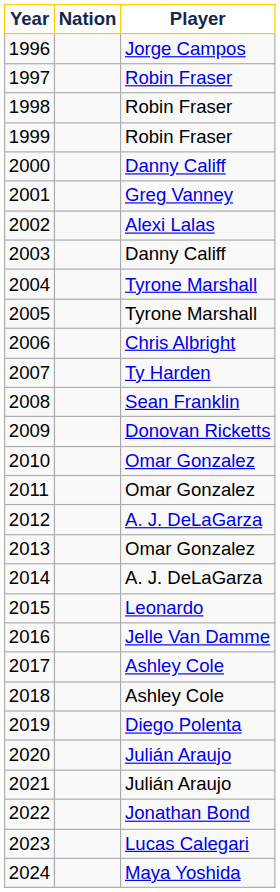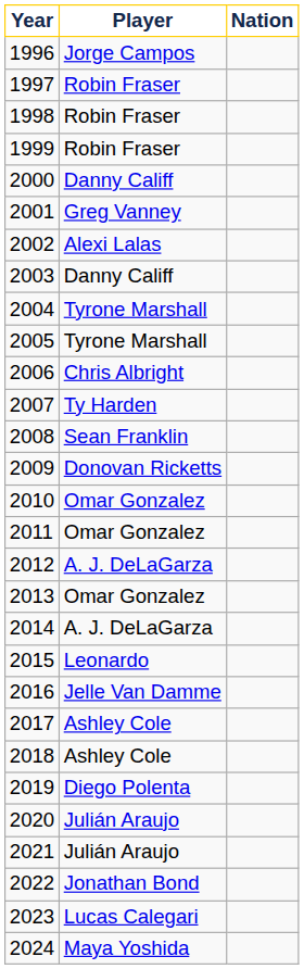 <table class="wikitable sortable mw-collapsible">
 <tr>
 <th style="background:#FFFFFF; color:#13284B; border:1px solid #FFCE02;">Year</th>
+<th style="background:#FFFFFF; color:#13284B; border:1px solid #FFCE02;">Player</th>
 <th style="background:#FFFFFF; color:#13284B; border:1px solid #FFCE02;">Nation</th>
-<th style="background:#FFFFFF; color:#13284B; border:1px solid #FFCE02;">Player</th>
 </tr>
 <tr>
 <td>1996</td>
+<td><a href='#'>Jorge Campos</a></td>
 <td></td>
-<td><a href='#'>Jorge Campos</a></td>
 </tr>
 <tr>
 <td>1997</td>
+<td><a href='#'>Robin Fraser</a></td>
 <td></td>
-<td><a href='#'>Robin Fraser</a></td>
 </tr>
 <tr>
 <td>1998</td>
+<td>Robin Fraser</td>
 <td></td>
-<td>Robin Fraser</td>
 </tr>
 <tr>
 <td>1999</td>
+<td>Robin Fraser</td>
 <td></td>
-<td>Robin Fraser</td>
 </tr>
 <tr>
 <td>2000</td>
+<td><a href='#'>Danny Califf</a></td>
 <td></td>
-<td><a href='#'>Danny Califf</a></td>
 </tr>
 <tr>
 <td>2001</td>
+<td><a href='#'>Greg Vanney</a></td>
 <td></td>
-<td><a href='#'>Greg Vanney</a></td>
 </tr>
 <tr>
 <td>2002</td>
+<td><a href='#'>Alexi Lalas</a></td>
 <td></td>
-<td><a href='#'>Alexi Lalas</a></td>
 </tr>
 <tr>
 <td>2003</td>
+<td>Danny Califf</td>
 <td></td>
-<td>Danny Califf</td>
 </tr>
 <tr>
 <td>2004</td>
+<td><a href='#'>Tyrone Marshall</a></td>
 <td></td>
-<td><a href='#'>Tyrone Marshall</a></td>
 </tr>
 <tr>
 <td>2005</td>
+<td>Tyrone Marshall</td>
 <td></td>
-<td>Tyrone Marshall</td>
 </tr>
 <tr>
 <td>2006</td>
+<td><a href='#'>Chris Albright</a></td>
 <td></td>
-<td><a href='#'>Chris Albright</a></td>
 </tr>
 <tr>
 <td>2007</td>
+<td><a href='#'>Ty Harden</a></td>
 <td></td>
-<td><a href='#'>Ty Harden</a></td>
 </tr>
 <tr>
 <td>2008</td>
+<td><a href='#'>Sean Franklin</a></td>
 <td></td>
-<td><a href='#'>Sean Franklin</a></td>
 </tr>
 <tr>
 <td>2009</td>
+<td><a href='#'>Donovan Ricketts</a></td>
 <td></td>
-<td><a href='#'>Donovan Ricketts</a></td>
 </tr>
 <tr>
 <td>2010</td>
+<td><a href='#'>Omar Gonzalez</a></td>
 <td></td>
-<td><a href='#'>Omar Gonzalez</a></td>
 </tr>
 <tr>
 <td>2011</td>
+<td>Omar Gonzalez</td>
 <td></td>
-<td>Omar Gonzalez</td>
 </tr>
 <tr>
 <td>2012</td>
+<td><a href='#'>A. J. DeLaGarza</a></td>
 <td></td>
-<td><a href='#'>A. J. DeLaGarza</a></td>
 </tr>
 <tr>
 <td>2013</td>
+<td>Omar Gonzalez</td>
 <td></td>
-<td>Omar Gonzalez</td>
 </tr>
 <tr>
 <td>2014</td>
+<td>A. J. DeLaGarza</td>
 <td></td>
-<td>A. J. DeLaGarza</td>
 </tr>
 <tr>
 <td>2015</td>
+<td><a href='#'>Leonardo</a></td>
 <td></td>
-<td><a href='#'>Leonardo</a></td>
 </tr>
 <tr>
 <td>2016</td>
+<td><a href='#'>Jelle Van Damme</a></td>
 <td></td>
-<td><a href='#'>Jelle Van Damme</a></td>
 </tr>
 <tr>
 <td>2017</td>
+<td><a href='#'>Ashley Cole</a></td>
 <td></td>
-<td><a href='#'>Ashley Cole</a></td>
 </tr>
 <tr>
 <td>2018</td>
+<td>Ashley Cole</td>
 <td></td>
-<td>Ashley Cole</td>
 </tr>
 <tr>
 <td>2019</td>
+<td><a href='#'>Diego Polenta</a></td>
 <td></td>
-<td><a href='#'>Diego Polenta</a></td>
 </tr>
 <tr>
 <td>2020</td>
+<td><a href='#'>Julián Araujo</a></td>
 <td></td>
-<td><a href='#'>Julián Araujo</a></td>
 </tr>
 <tr>
 <td>2021</td>
+<td>Julián Araujo</td>
 <td></td>
-<td>Julián Araujo</td>
 </tr>
 <tr>
 <td>2022</td>
+<td><a href='#'>Jonathan Bond</a></td>
 <td></td>
-<td><a href='#'>Jonathan Bond</a></td>
 </tr>
 <tr>
 <td>2023</td>
+<td><a href='#'>Lucas Calegari</a></td>
 <td></td>
-<td><a href='#'>Lucas Calegari</a></td>
 </tr>
 <tr>
 <td>2024</td>
+<td><a href='#'>Maya Yoshida</a></td>
 <td></td>
-<td><a href='#'>Maya Yoshida</a></td>
 </tr>
 </table>
